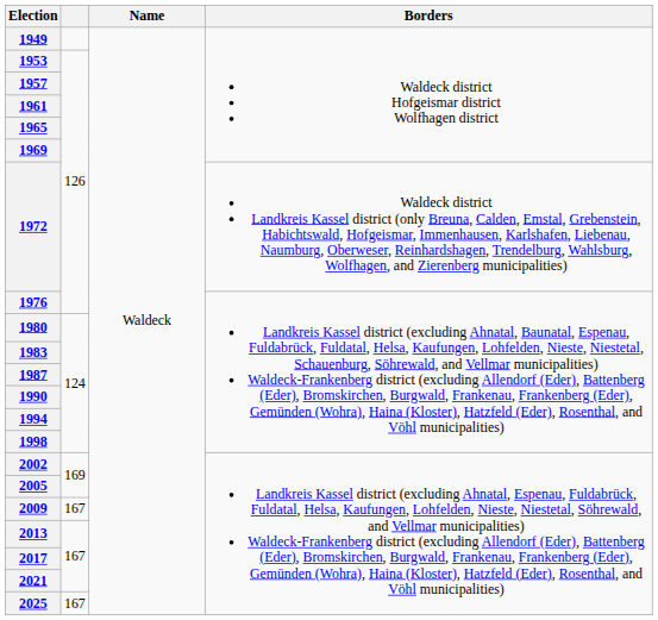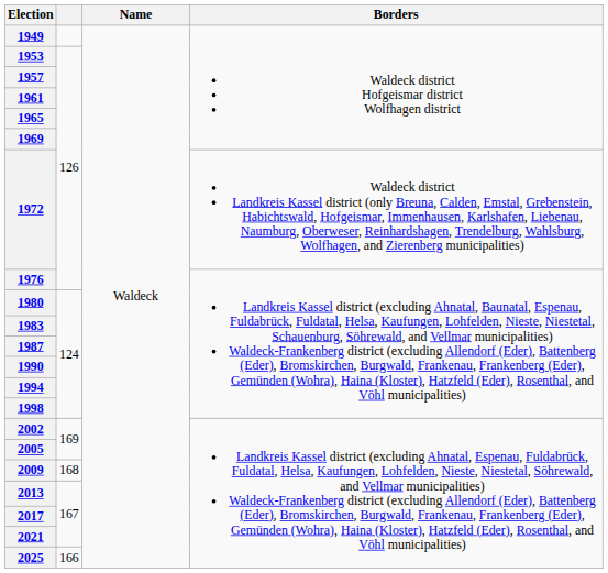 <table class=wikitable style="text-align:center">
 <tr>
 <th>Election</th>
 <th></th>
 <th width=125px>Name</th>
 <th width=500px>Borders</th>
 </tr>
 <tr>
 <th><a href='#'>1949</a></th>
 <td></td>
 <td rowspan=21>Waldeck</td>
 <td rowspan=6><br><ul><li>Waldeck district</li><li>Hofgeismar district</li><li>Wolfhagen district</li></ul></td>
 </tr>
 <tr>
 <th><a href='#'>1953</a></th>
 <td rowspan=7>126</td>
 </tr>
 <tr>
 <th><a href='#'>1957</a></th>
 </tr>
 <tr>
 <th><a href='#'>1961</a></th>
 </tr>
 <tr>
 <th><a href='#'>1965</a></th>
 </tr>
 <tr>
 <th><a href='#'>1969</a></th>
 </tr>
 <tr>
 <th><a href='#'>1972</a></th>
 <td><br><ul><li>Waldeck district</li><li><a href='#'>Landkreis Kassel</a> district (only <a href='#'>Breuna</a>, <a href='#'>Calden</a>, <a href='#'>Emstal</a>, <a href='#'>Grebenstein</a>, <a href='#'>Habichtswald</a>, <a href='#'>Hofgeismar</a>, <a href='#'>Immenhausen</a>, <a href='#'>Karlshafen</a>, <a href='#'>Liebenau</a>, <a href='#'>Naumburg</a>, <a href='#'>Oberweser</a>, <a href='#'>Reinhardshagen</a>, <a href='#'>Trendelburg</a>, <a href='#'>Wahlsburg</a>, <a href='#'>Wolfhagen</a>, and <a href='#'>Zierenberg</a> municipalities)</li></ul></td>
 </tr>
 <tr>
 <th><a href='#'>1976</a></th>
 <td rowspan=7><br><ul><li><a href='#'>Landkreis Kassel</a> district (excluding <a href='#'>Ahnatal</a>, <a href='#'>Baunatal</a>, <a href='#'>Espenau</a>, <a href='#'>Fuldabrück</a>, <a href='#'>Fuldatal</a>, <a href='#'>Helsa</a>, <a href='#'>Kaufungen</a>, <a href='#'>Lohfelden</a>, <a href='#'>Nieste</a>, <a href='#'>Niestetal</a>, <a href='#'>Schauenburg</a>, <a href='#'>Söhrewald</a>, and <a href='#'>Vellmar</a> municipalities)</li><li><a href='#'>Waldeck-Frankenberg</a> district (excluding <a href='#'>Allendorf (Eder)</a>, <a href='#'>Battenberg (Eder)</a>, <a href='#'>Bromskirchen</a>, <a href='#'>Burgwald</a>, <a href='#'>Frankenau</a>, <a href='#'>Frankenberg (Eder)</a>, <a href='#'>Gemünden (Wohra)</a>, <a href='#'>Haina (Kloster)</a>, <a href='#'>Hatzfeld (Eder)</a>, <a href='#'>Rosenthal</a>, and <a href='#'>Vöhl</a> municipalities)</li></ul></td>
 </tr>
 <tr>
 <th><a href='#'>1980</a></th>
 <td rowspan=6>124</td>
 </tr>
 <tr>
 <th><a href='#'>1983</a></th>
 </tr>
 <tr>
 <th><a href='#'>1987</a></th>
 </tr>
 <tr>
 <th><a href='#'>1990</a></th>
 </tr>
 <tr>
 <th><a href='#'>1994</a></th>
 </tr>
 <tr>
 <th><a href='#'>1998</a></th>
 </tr>
 <tr>
 <th><a href='#'>2002</a></th>
 <td rowspan=2>169</td>
 <td rowspan=7><br><ul><li><a href='#'>Landkreis Kassel</a> district (excluding <a href='#'>Ahnatal</a>, <a href='#'>Espenau</a>, <a href='#'>Fuldabrück</a>, <a href='#'>Fuldatal</a>, <a href='#'>Helsa</a>, <a href='#'>Kaufungen</a>, <a href='#'>Lohfelden</a>, <a href='#'>Nieste</a>, <a href='#'>Niestetal</a>, <a href='#'>Söhrewald</a>, and <a href='#'>Vellmar</a> municipalities)</li><li><a href='#'>Waldeck-Frankenberg</a> district (excluding <a href='#'>Allendorf (Eder)</a>, <a href='#'>Battenberg (Eder)</a>, <a href='#'>Bromskirchen</a>, <a href='#'>Burgwald</a>, <a href='#'>Frankenau</a>, <a href='#'>Frankenberg (Eder)</a>, <a href='#'>Gemünden (Wohra)</a>, <a href='#'>Haina (Kloster)</a>, <a href='#'>Hatzfeld (Eder)</a>, <a href='#'>Rosenthal</a>, and <a href='#'>Vöhl</a> municipalities)</li></ul></td>
 </tr>
 <tr>
 <th><a href='#'>2005</a></th>
 </tr>
 <tr>
 <th><a href='#'>2009</a></th>
-<td>167</td>
+<td>168</td>
 </tr>
 <tr>
 <th><a href='#'>2013</a></th>
 <td rowspan=3>167</td>
 </tr>
 <tr>
 <th><a href='#'>2017</a></th>
 </tr>
 <tr>
 <th><a href='#'>2021</a></th>
 </tr>
 <tr>
 <th><a href='#'>2025</a></th>
-<td>167</td>
+<td>166</td>
 </tr>
 </table>
